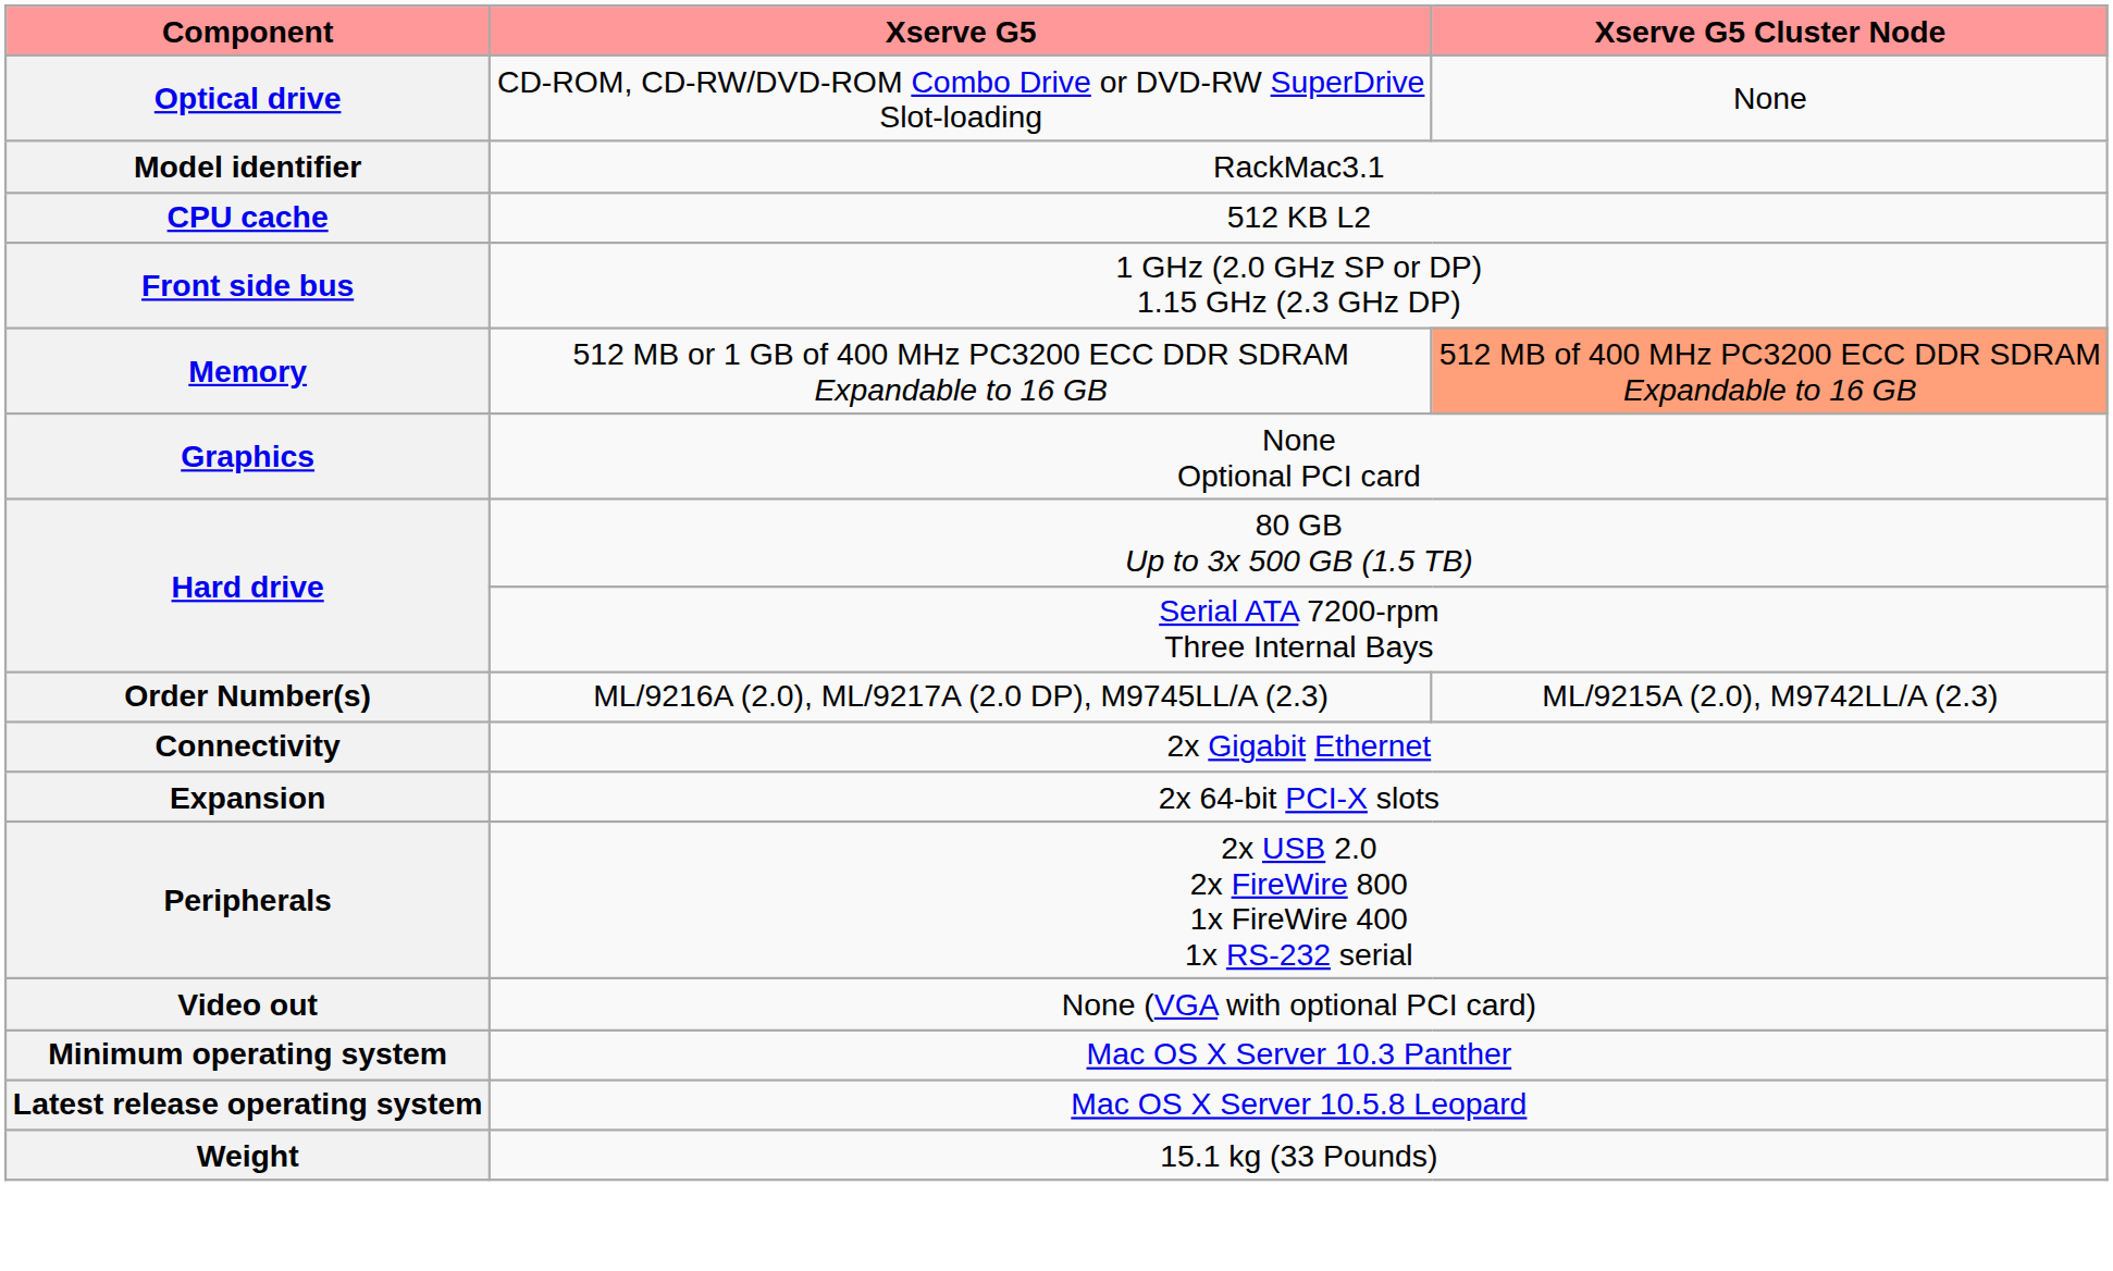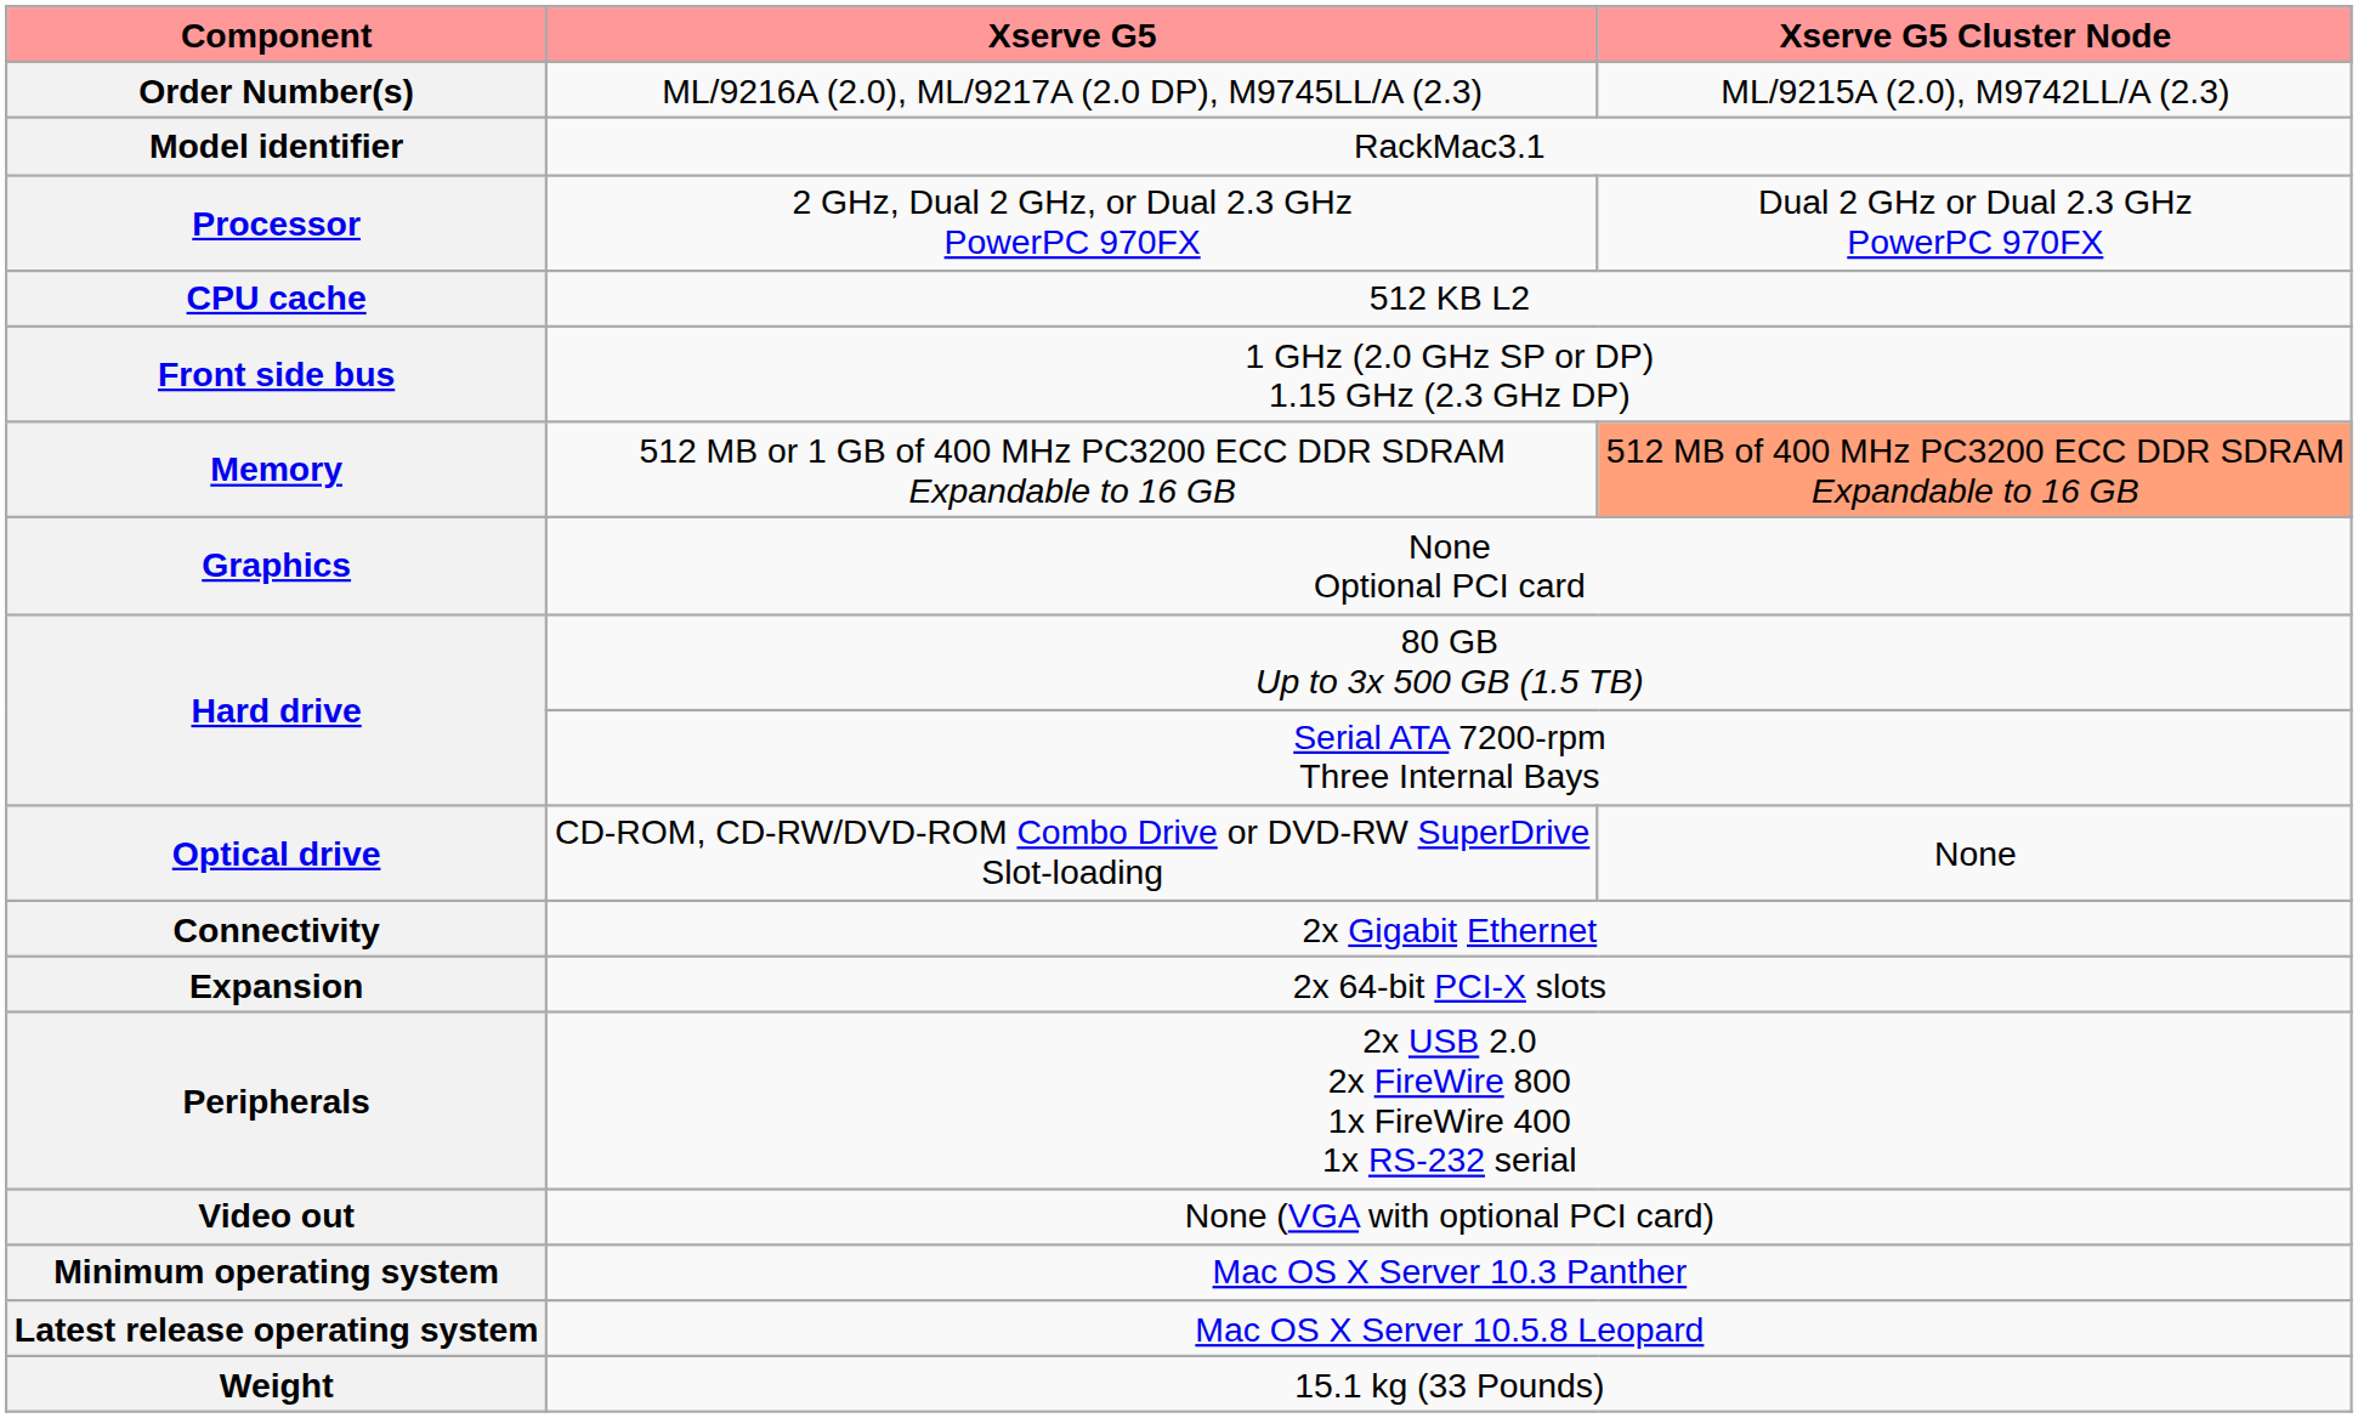 <table class="wikitable" style="font-size:small; text-align:center">
 <tr>
 <th style="background:#FF9999">Component</th>
 <th style="background:#FF9999">Xserve G5</th>
 <th style="background:#FF9999">Xserve G5 Cluster Node</th>
 </tr>
 <tr>
-<th><a href='#'>Optical drive</a></th>
-<td>CD-ROM, CD-RW/DVD-ROM <a href='#'>Combo Drive</a> or DVD-RW <a href='#'>SuperDrive</a><br><span>Slot-loading</span></td>
-<td>None</td>
+<th>Order Number(s)</th>
+<td>ML/9216A (2.0), ML/9217A (2.0 DP), M9745LL/A (2.3)</td>
+<td>ML/9215A (2.0), M9742LL/A (2.3)</td>
 </tr>
 <tr>
 <th>Model identifier</th>
 <td colspan=2>RackMac3.1</td>
+</tr>
+<tr>
+<th><a href='#'>Processor</a></th>
+<td>2 GHz, Dual 2 GHz, or Dual 2.3 GHz<br><a href='#'>PowerPC 970FX</a></td>
+<td>Dual 2 GHz or Dual 2.3 GHz<br><a href='#'>PowerPC 970FX</a></td>
 </tr>
 <tr>
 <th><a href='#'>CPU cache</a></th>
 <td colspan=2>512 KB L2</td>
 </tr>
 <tr>
 <th><a href='#'>Front side bus</a></th>
 <td colspan=2>1 GHz (2.0 GHz SP or DP)<br>1.15 GHz (2.3 GHz DP)</td>
 </tr>
 <tr>
 <th><a href='#'>Memory</a></th>
 <td>512 MB or 1 GB of 400 MHz PC3200 ECC DDR SDRAM<br><span><em>Expandable to 16 GB</em></span></td>
 <td style="background: lightsalmon;">512 MB of 400 MHz PC3200 ECC DDR SDRAM<br><span><em>Expandable to 16 GB</em></span></td>
 </tr>
 <tr>
 <th><a href='#'>Graphics</a></th>
 <td colspan=2>None<br><span>Optional PCI card</span></td>
 </tr>
 <tr>
 <th rowspan=2><a href='#'>Hard drive</a></th>
 <td colspan=2>80 GB<br><span><em>Up to 3x 500 GB (1.5 TB)</em></span></td>
 </tr>
 <tr>
 <td colspan=2><a href='#'>Serial ATA</a> 7200-rpm<br><span>Three Internal Bays</span></td>
 </tr>
 <tr>
-<th>Order Number(s)</th>
-<td>ML/9216A (2.0), ML/9217A (2.0 DP), M9745LL/A (2.3)</td>
-<td>ML/9215A (2.0), M9742LL/A (2.3)</td>
+<th><a href='#'>Optical drive</a></th>
+<td>CD-ROM, CD-RW/DVD-ROM <a href='#'>Combo Drive</a> or DVD-RW <a href='#'>SuperDrive</a><br><span>Slot-loading</span></td>
+<td>None</td>
 </tr>
 <tr>
 <th>Connectivity</th>
 <td colspan=2>2x <a href='#'>Gigabit</a> <a href='#'>Ethernet</a></td>
 </tr>
 <tr>
 <th>Expansion</th>
 <td colspan=2>2x 64-bit <a href='#'>PCI-X</a> slots</td>
 </tr>
 <tr>
 <th>Peripherals</th>
 <td colspan=2>2x <a href='#'>USB</a> 2.0<br>2x <a href='#'>FireWire</a> 800<br>1x FireWire 400<br>1x <a href='#'>RS-232</a> serial</td>
 </tr>
 <tr>
 <th>Video out</th>
 <td colspan=2>None (<a href='#'>VGA</a> with optional PCI card)</td>
 </tr>
 <tr>
 <th>Minimum operating system</th>
 <td colspan=2><a href='#'>Mac OS X Server 10.3 Panther</a></td>
 </tr>
 <tr>
 <th>Latest release operating system</th>
 <td colspan=2><a href='#'>Mac OS X Server 10.5.8 Leopard</a></td>
 </tr>
 <tr>
 <th>Weight</th>
 <td colspan=2>15.1 kg (33 Pounds)</td>
 </tr>
 </table>
